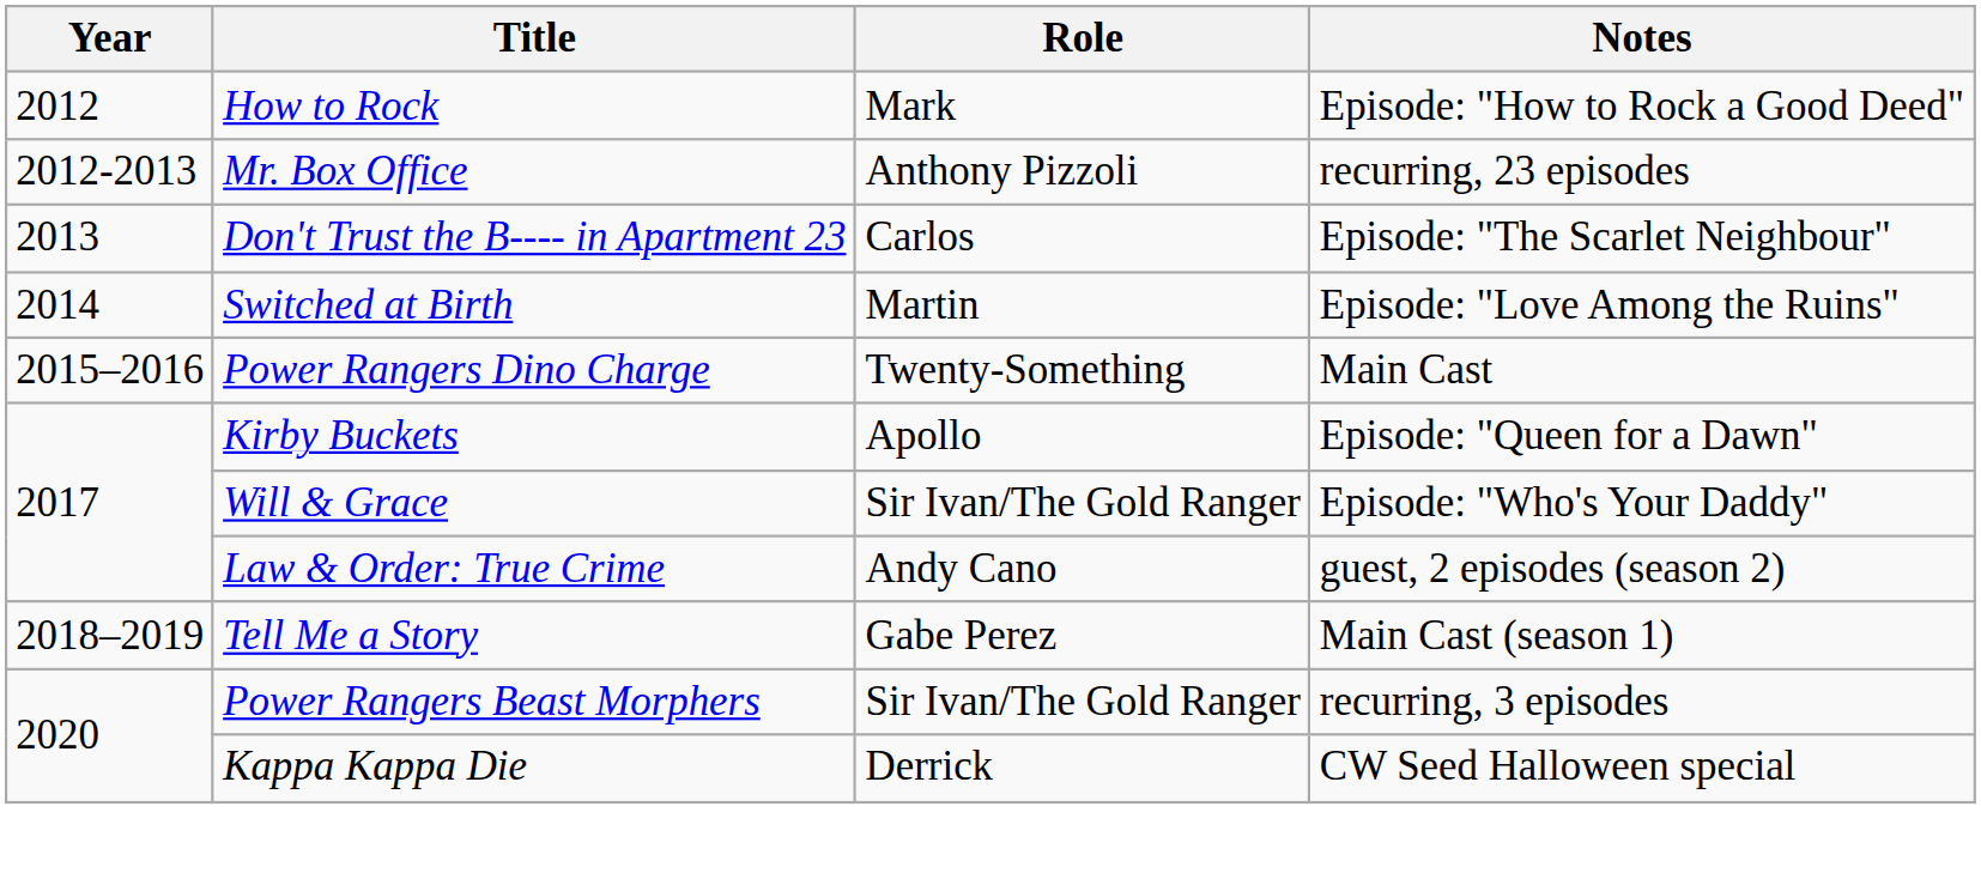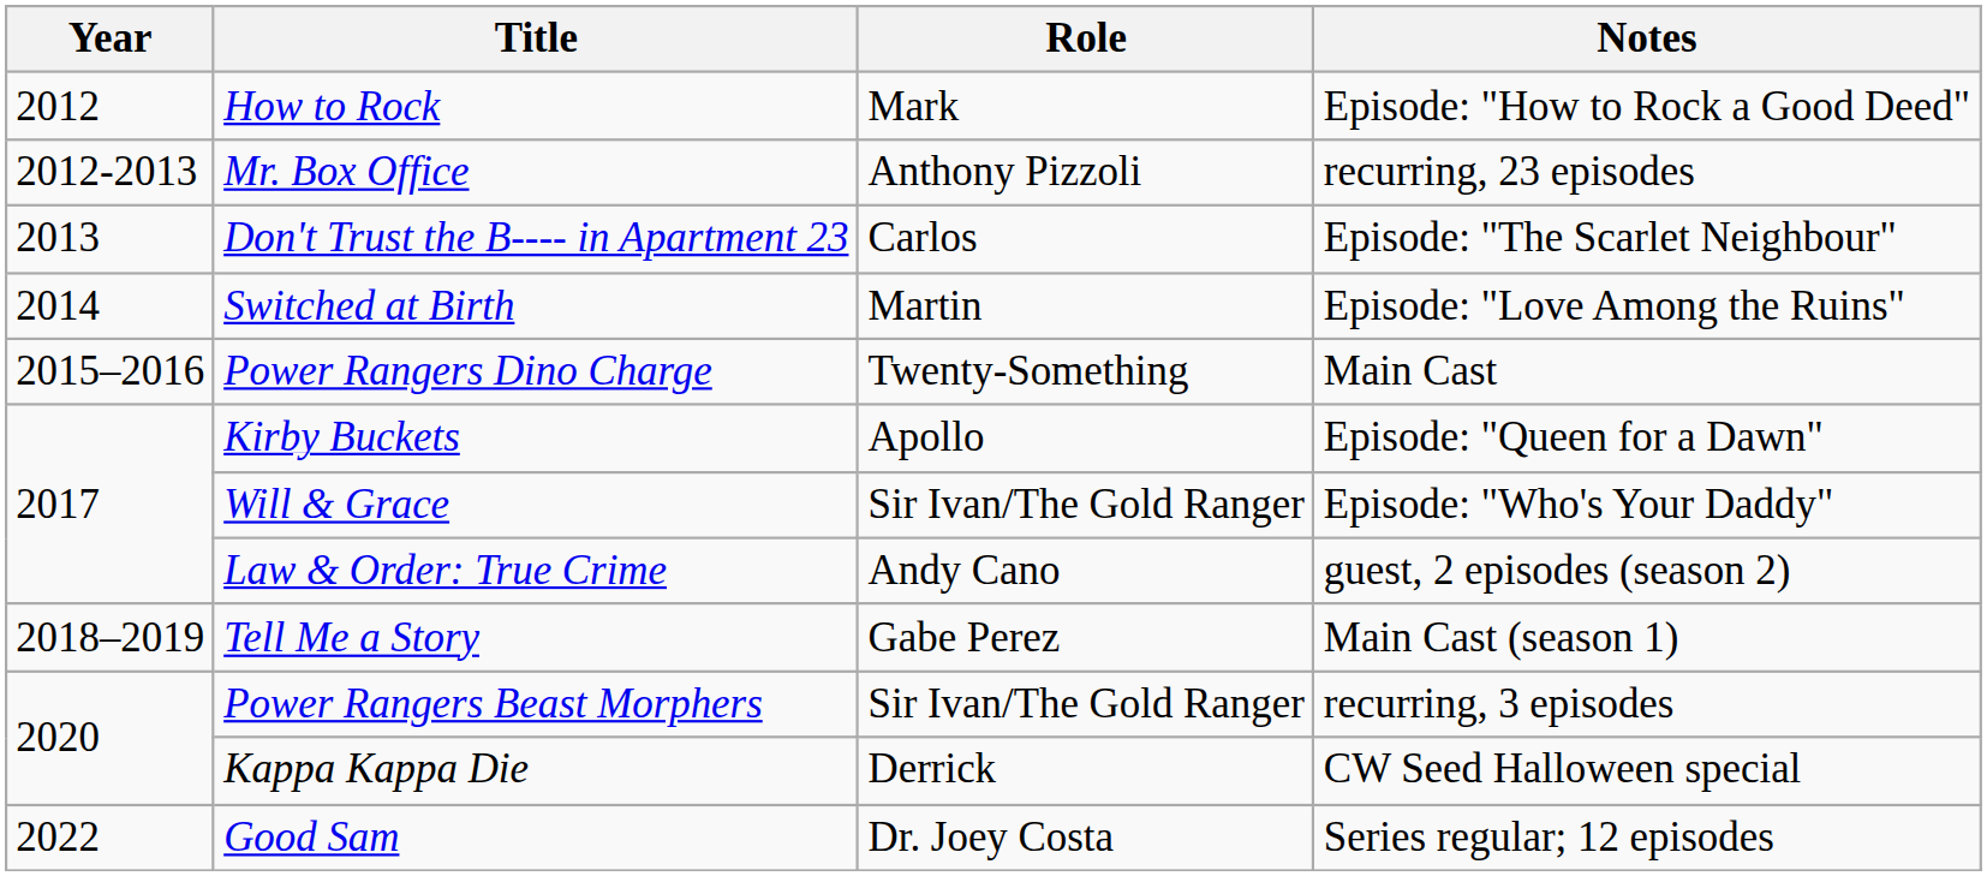 <table class="wikitable sortable">
 <tr>
 <th>Year</th>
 <th>Title</th>
 <th>Role</th>
 <th class="unsortable">Notes</th>
 </tr>
 <tr>
 <td>2012</td>
 <td><em><a href='#'>How to Rock</a></em></td>
 <td>Mark</td>
 <td>Episode: "How to Rock a Good Deed"</td>
 </tr>
 <tr>
 <td>2012-2013</td>
 <td><em><a href='#'>Mr. Box Office</a></em></td>
 <td>Anthony Pizzoli</td>
 <td>recurring, 23 episodes</td>
 </tr>
 <tr>
 <td>2013</td>
 <td><em><a href='#'>Don't Trust the B---- in Apartment 23</a></em></td>
 <td>Carlos</td>
 <td>Episode: "The Scarlet Neighbour"</td>
 </tr>
 <tr>
 <td>2014</td>
 <td><em><a href='#'>Switched at Birth</a></em></td>
 <td>Martin</td>
 <td>Episode: "Love Among the Ruins"</td>
 </tr>
 <tr>
 <td>2015–2016</td>
 <td><em><a href='#'>Power Rangers Dino Charge</a></em></td>
 <td>Twenty-Something</td>
 <td>Main Cast</td>
 </tr>
 <tr>
 <td rowspan="3">2017</td>
 <td><em><a href='#'>Kirby Buckets</a></em></td>
 <td>Apollo</td>
 <td>Episode: "Queen for a Dawn"</td>
 </tr>
 <tr>
 <td><em><a href='#'>Will & Grace</a></em></td>
 <td>Sir Ivan/The Gold Ranger</td>
 <td>Episode: "Who's Your Daddy"</td>
 </tr>
 <tr>
 <td><em><a href='#'>Law & Order: True Crime</a></em></td>
 <td>Andy Cano</td>
 <td>guest, 2 episodes (season 2)</td>
 </tr>
 <tr>
 <td>2018–2019</td>
 <td><em><a href='#'>Tell Me a Story</a></em></td>
 <td>Gabe Perez</td>
 <td>Main Cast (season 1)</td>
 </tr>
 <tr>
 <td rowspan="2">2020</td>
 <td><em><a href='#'>Power Rangers Beast Morphers</a></em></td>
 <td>Sir Ivan/The Gold Ranger</td>
 <td>recurring, 3 episodes</td>
 </tr>
 <tr>
 <td><em>Kappa Kappa Die</em></td>
 <td>Derrick</td>
 <td>CW Seed Halloween special</td>
 </tr>
+<tr>
+<td>2022</td>
+<td><em><a href='#'>Good Sam</a></em></td>
+<td>Dr. Joey Costa</td>
+<td>Series regular; 12 episodes</td>
+</tr>
 </table>
